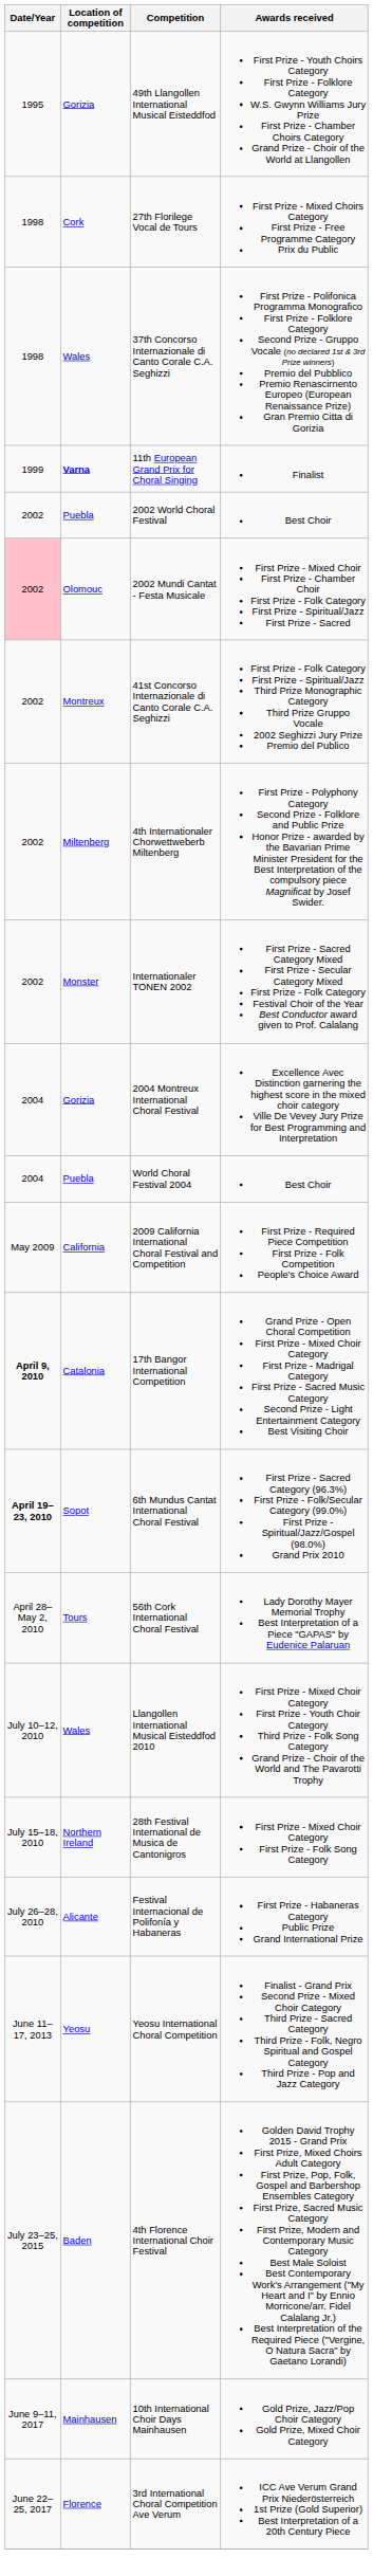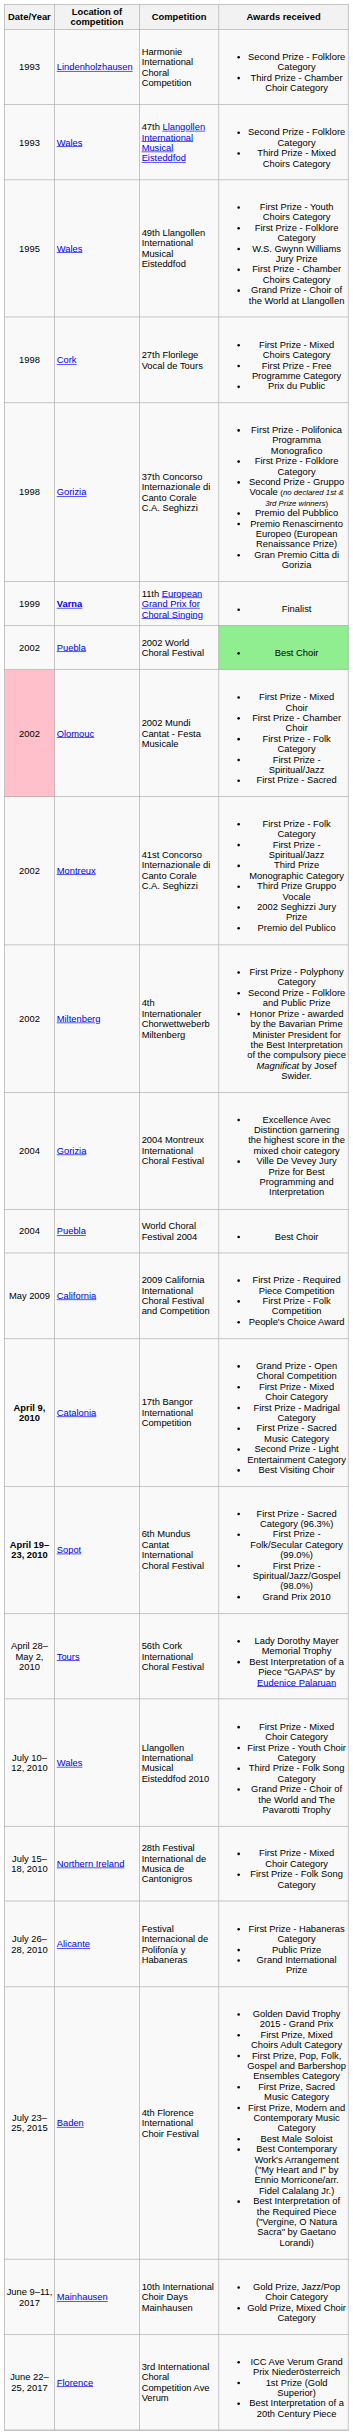 <table class="wikitable" width=85% style="font-size:90%; text-align:center;">
 <tr>
 <th width=7%>Date/Year</th>
 <th width=10%>Location of competition</th>
 <th width=15%>Competition</th>
 <th width=25%>Awards received</th>
 </tr>
 <tr>
+<td>1993</td>
+<td align=left> <a href='#'>Lindenholzhausen</a></td>
+<td align=left>Harmonie International Choral Competition</td>
+<td><br><ul><li>Second Prize - Folklore Category</li><li>Third Prize - Chamber Choir Category</li></ul></td>
+</tr>
+<tr>
+<td>1993</td>
+<td align=left> <a href='#'>Wales</a></td>
+<td align=left>47th <a href='#'>Llangollen International Musical Eisteddfod</a></td>
+<td><br><ul><li>Second Prize - Folklore Category</li><li>Third Prize - Mixed Choirs Category</li></ul></td>
+</tr>
+<tr>
 <td>1995</td>
-<td align=left> <a href='#'>Gorizia</a></td>
+<td align=left> <a href='#'>Wales</a></td>
 <td align=left>49th Llangollen International Musical Eisteddfod</td>
 <td><br><ul><li>First Prize - Youth Choirs Category</li><li>First Prize - Folklore Category</li><li>W.S. Gwynn Williams Jury Prize</li><li>First Prize - Chamber Choirs Category</li><li>Grand Prize - Choir of the World at Llangollen</li></ul></td>
 </tr>
 <tr>
 <td>1998</td>
 <td align=left> <a href='#'>Cork</a></td>
 <td align=left>27th Florilege Vocal de Tours</td>
 <td><br><ul><li>First Prize - Mixed Choirs Category</li><li>First Prize - Free Programme Category</li><li>Prix du Public</li></ul></td>
 </tr>
 <tr>
 <td>1998</td>
-<td align=left> <a href='#'>Wales</a></td>
+<td align=left> <a href='#'>Gorizia</a></td>
 <td align=left>37th Concorso Internazionale di Canto Corale C.A. Seghizzi</td>
 <td><br><ul><li>First Prize - Polifonica Programma Monografico</li><li>First Prize - Folklore Category</li><li>Second Prize - Gruppo Vocale <small>(<em>no declared 1st & 3rd Prize winners</em>)</small></li><li>Premio del Pubblico</li><li>Premio Renascirnento Europeo (European Renaissance Prize)</li><li>Gran Premio Citta di Gorizia</li></ul></td>
 </tr>
 <tr>
 <td>1999</td>
 <td align=left><strong> <a href='#'>Varna</a></strong></td>
 <td align=left>11th <a href='#'>European Grand Prix for Choral Singing</a></td>
 <td><br><ul><li>Finalist</li></ul></td>
 </tr>
 <tr>
 <td>2002</td>
 <td align=left> <a href='#'>Puebla</a></td>
 <td align=left>2002 World Choral Festival</td>
-<td><br><ul><li>Best Choir</li></ul></td>
+<td style="background: lightgreen;"><br><ul><li>Best Choir</li></ul></td>
 </tr>
 <tr>
 <td style="background: pink;">2002</td>
 <td align=left> <a href='#'>Olomouc</a></td>
 <td align=left>2002 Mundi Cantat - Festa Musicale<br></td>
 <td><br><ul><li>First Prize - Mixed Choir</li><li>First Prize - Chamber Choir</li><li>First Prize - Folk Category</li><li>First Prize - Spiritual/Jazz</li><li>First Prize - Sacred</li></ul></td>
 </tr>
 <tr>
 <td>2002</td>
 <td align=left> <a href='#'>Montreux</a></td>
 <td align=left>41st Concorso Internazionale di Canto Corale C.A. Seghizzi</td>
 <td><br><ul><li>First Prize - Folk Category</li><li>First Prize - Spiritual/Jazz</li><li>Third Prize Monographic Category</li><li>Third Prize Gruppo Vocale</li><li>2002 Seghizzi Jury Prize</li><li>Premio del Publico</li></ul></td>
 </tr>
 <tr>
 <td>2002</td>
 <td align=left> <a href='#'>Miltenberg</a></td>
 <td align=left>4th Internationaler Chorwettweberb Miltenberg</td>
 <td><br><ul><li>First Prize - Polyphony Category</li><li>Second Prize - Folklore and Public Prize</li><li>Honor Prize - awarded by the Bavarian Prime Minister President for the Best Interpretation of the compulsory piece <em>Magnificat</em> by Josef Swider.</li></ul></td>
-</tr>
-<tr>
-<td>2002</td>
-<td align=left> <a href='#'>Monster</a></td>
-<td align=left>Internationaler TONEN 2002</td>
-<td><br><ul><li>First Prize - Sacred Category Mixed</li><li>First Prize - Secular Category Mixed</li><li>First Prize - Folk Category</li><li>Festival Choir of the Year</li><li><em>Best Conductor</em> award given to Prof. Calalang</li></ul></td>
 </tr>
 <tr>
 <td>2004</td>
 <td align=left> <a href='#'>Gorizia</a></td>
 <td align=left>2004 Montreux International Choral Festival</td>
 <td><br><ul><li>Excellence Avec Distinction garnering the highest score in the mixed choir category</li><li>Ville De Vevey Jury Prize for Best Programming and Interpretation</li></ul></td>
 </tr>
 <tr>
 <td>2004</td>
 <td align=left> <a href='#'>Puebla</a></td>
 <td align=left>World Choral Festival 2004</td>
 <td><br><ul><li>Best Choir</li></ul></td>
 </tr>
 <tr>
 <td>May 2009</td>
 <td align=left> <a href='#'>California</a></td>
 <td align=left>2009 California International Choral Festival and Competition<br></td>
 <td><br><ul><li>First Prize - Required Piece Competition</li><li>First Prize - Folk Competition</li><li>People's Choice Award</li></ul></td>
 </tr>
 <tr>
 <td><strong>April 9, 2010</strong></td>
 <td align=left> <a href='#'>Catalonia</a></td>
 <td align=left>17th Bangor International Competition</td>
 <td><br><ul><li>Grand Prize - Open Choral Competition</li><li>First Prize - Mixed Choir Category</li><li>First Prize - Madrigal Category</li><li>First Prize - Sacred Music Category</li><li>Second Prize - Light Entertainment Category</li><li>Best Visiting Choir</li></ul></td>
 </tr>
 <tr>
 <td><strong>April 19–23, 2010</strong></td>
 <td align=left> <a href='#'>Sopot</a></td>
 <td align=left>6th Mundus Cantat International Choral Festival</td>
 <td><br><ul><li>First Prize - Sacred Category (96.3%)</li><li>First Prize - Folk/Secular Category (99.0%)</li><li>First Prize - Spiritual/Jazz/Gospel (98.0%)</li><li>Grand Prix 2010</li></ul></td>
 </tr>
 <tr>
 <td>April 28–May 2, 2010</td>
 <td align=left> <a href='#'>Tours</a></td>
 <td align=left>56th Cork International Choral Festival</td>
 <td><br><ul><li>Lady Dorothy Mayer Memorial Trophy</li><li>Best Interpretation of a Piece "GAPAS" by <a href='#'>Eudenice Palaruan</a></li></ul></td>
 </tr>
 <tr>
 <td>July 10–12, 2010</td>
 <td align=left> <a href='#'>Wales</a></td>
 <td align=left>Llangollen International Musical Eisteddfod 2010</td>
 <td><br><ul><li>First Prize - Mixed Choir Category</li><li>First Prize - Youth Choir Category</li><li>Third Prize - Folk Song Category</li><li>Grand Prize - Choir of the World and The Pavarotti Trophy</li></ul></td>
 </tr>
 <tr>
 <td>July 15–18, 2010</td>
 <td align=left> <a href='#'>Northern Ireland</a></td>
 <td align=left>28th Festival International de Musica de Cantonigros</td>
 <td><br><ul><li>First Prize - Mixed Choir Category</li><li>First Prize - Folk Song Category</li></ul></td>
 </tr>
 <tr>
 <td>July 26–28, 2010</td>
 <td align=left> <a href='#'>Alicante</a></td>
 <td align=left>Festival Internacional de Polifonía y Habaneras</td>
 <td><br><ul><li>First Prize - Habaneras Category</li><li>Public Prize</li><li>Grand International Prize</li></ul></td>
 </tr>
 <tr>
-<td>June 11–17, 2013</td>
-<td align=left> <a href='#'>Yeosu</a></td>
-<td align=left>Yeosu International Choral Competition</td>
-<td><br><ul><li>Finalist - Grand Prix</li><li>Second Prize - Mixed Choir Category</li><li>Third Prize - Sacred Category</li><li>Third Prize - Folk, Negro Spiritual and Gospel Category</li><li>Third Prize - Pop and Jazz Category</li></ul></td>
-</tr>
-<tr>
 <td>July 23–25, 2015</td>
 <td align=left> <a href='#'>Baden</a></td>
 <td align=left>4th Florence International Choir Festival</td>
 <td><br><ul><li>Golden David Trophy 2015 - Grand Prix</li><li>First Prize, Mixed Choirs Adult Category</li><li>First Prize, Pop, Folk, Gospel and Barbershop Ensembles Category</li><li>First Prize, Sacred Music Category</li><li>First Prize, Modern and Contemporary Music Category</li><li>Best Male Soloist</li><li>Best Contemporary Work's Arrangement ("My Heart and I" by Ennio Morricone/arr. Fidel Calalang Jr.)</li><li>Best Interpretation of the Required Piece ("Vergine, O Natura Sacra" by Gaetano Lorandi)</li></ul></td>
 </tr>
 <tr>
 <td>June 9–11, 2017</td>
 <td align=left> <a href='#'>Mainhausen</a></td>
 <td align=left>10th International Choir Days Mainhausen</td>
 <td><br><ul><li>Gold Prize, Jazz/Pop Choir Category</li><li>Gold Prize, Mixed Choir Category</li></ul></td>
 </tr>
 <tr>
 <td>June 22–25, 2017</td>
 <td align=left> <a href='#'>Florence</a></td>
 <td align=left>3rd International Choral Competition Ave Verum</td>
 <td><br><ul><li>ICC Ave Verum Grand Prix Niederösterreich</li><li>1st Prize (Gold Superior)</li><li>Best Interpretation of a 20th Century Piece</li></ul></td>
 </tr>
 <tr>
 </tr>
 </table>
